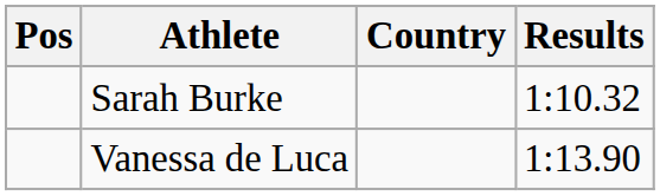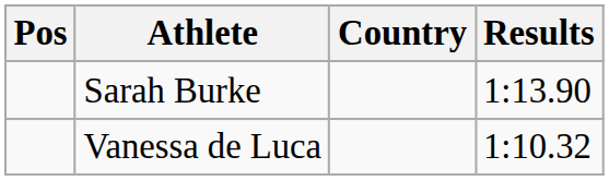 <table class="wikitable">
 <tr>
 <th>Pos</th>
 <th>Athlete</th>
 <th>Country</th>
 <th>Results</th>
 </tr>
 <tr>
 <td align="center"></td>
 <td>Sarah Burke</td>
 <td></td>
-<td>1:10.32</td>
+<td>1:13.90</td>
 </tr>
 <tr>
 <td align="center"></td>
 <td>Vanessa de Luca</td>
 <td></td>
-<td>1:13.90</td>
+<td>1:10.32</td>
 </tr>
 </table>
